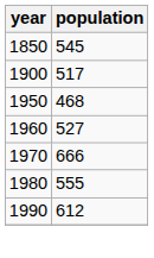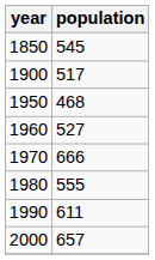 <table class="wikitable">
 <tr>
 <th>year</th>
 <th>population</th>
 </tr>
 <tr>
 <td>1850</td>
 <td>545</td>
 </tr>
 <tr>
 <td>1900</td>
 <td>517</td>
 </tr>
 <tr>
 <td>1950</td>
 <td>468</td>
 </tr>
 <tr>
 <td>1960</td>
 <td>527</td>
 </tr>
 <tr>
 <td>1970</td>
 <td>666</td>
 </tr>
 <tr>
 <td>1980</td>
 <td>555</td>
 </tr>
 <tr>
 <td>1990</td>
-<td>612</td>
+<td>611</td>
+</tr>
+<tr>
+<td>2000</td>
+<td>657</td>
 </tr>
 <tr>
 </tr>
 </table>
